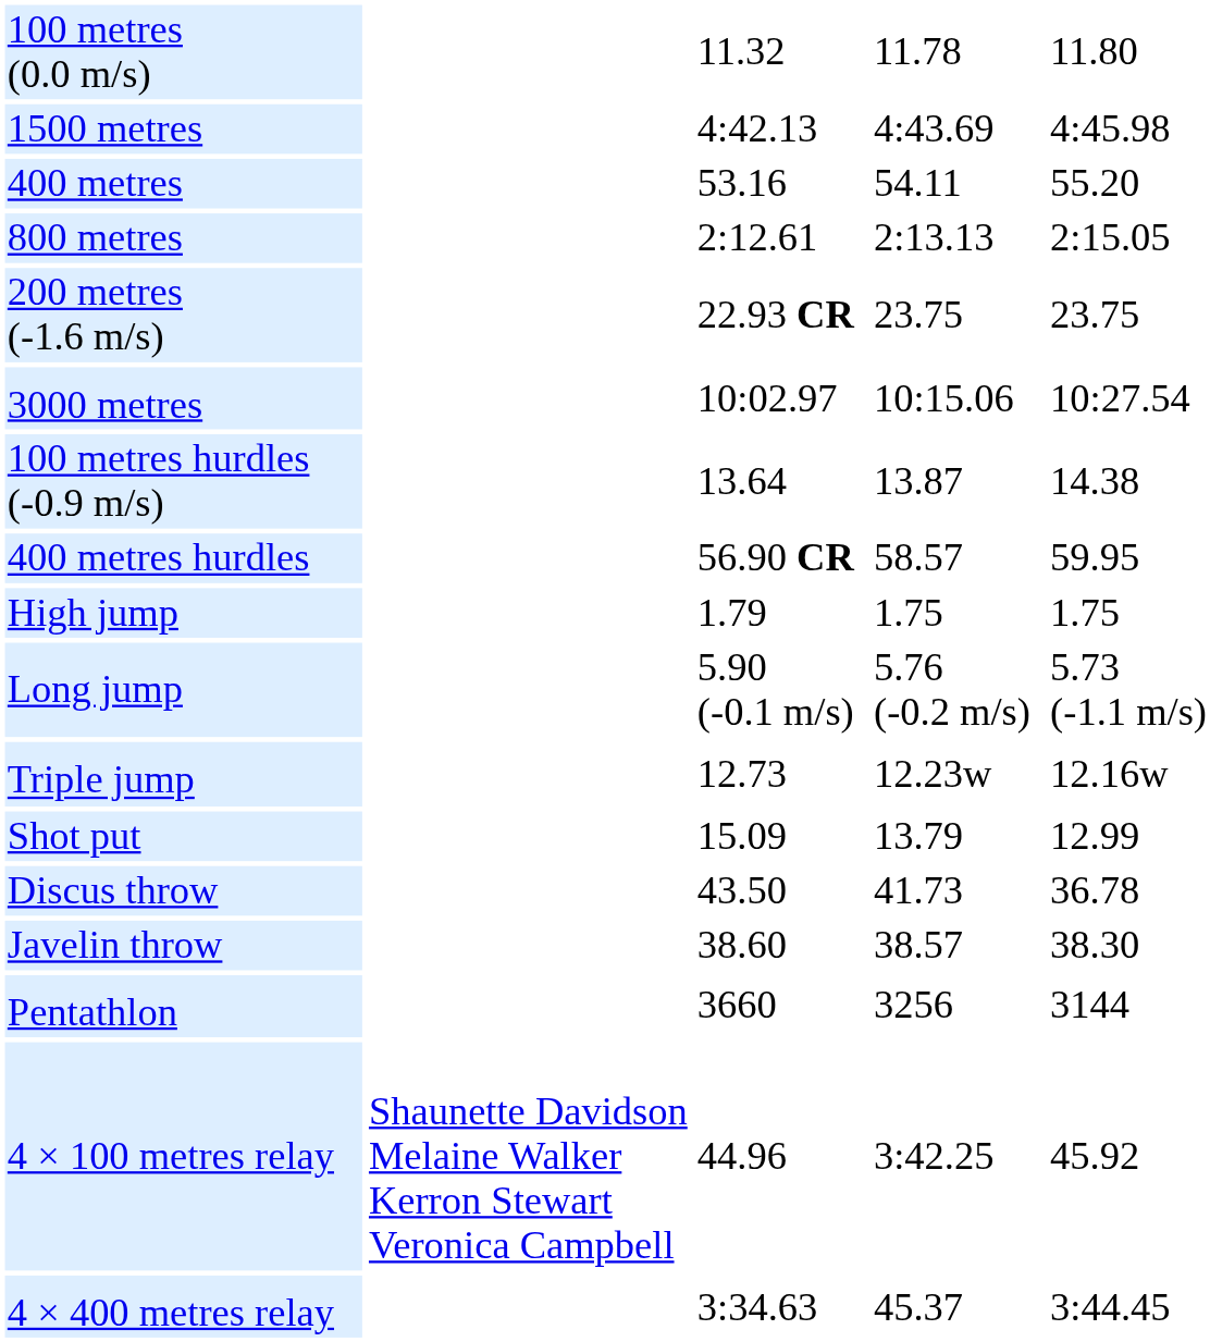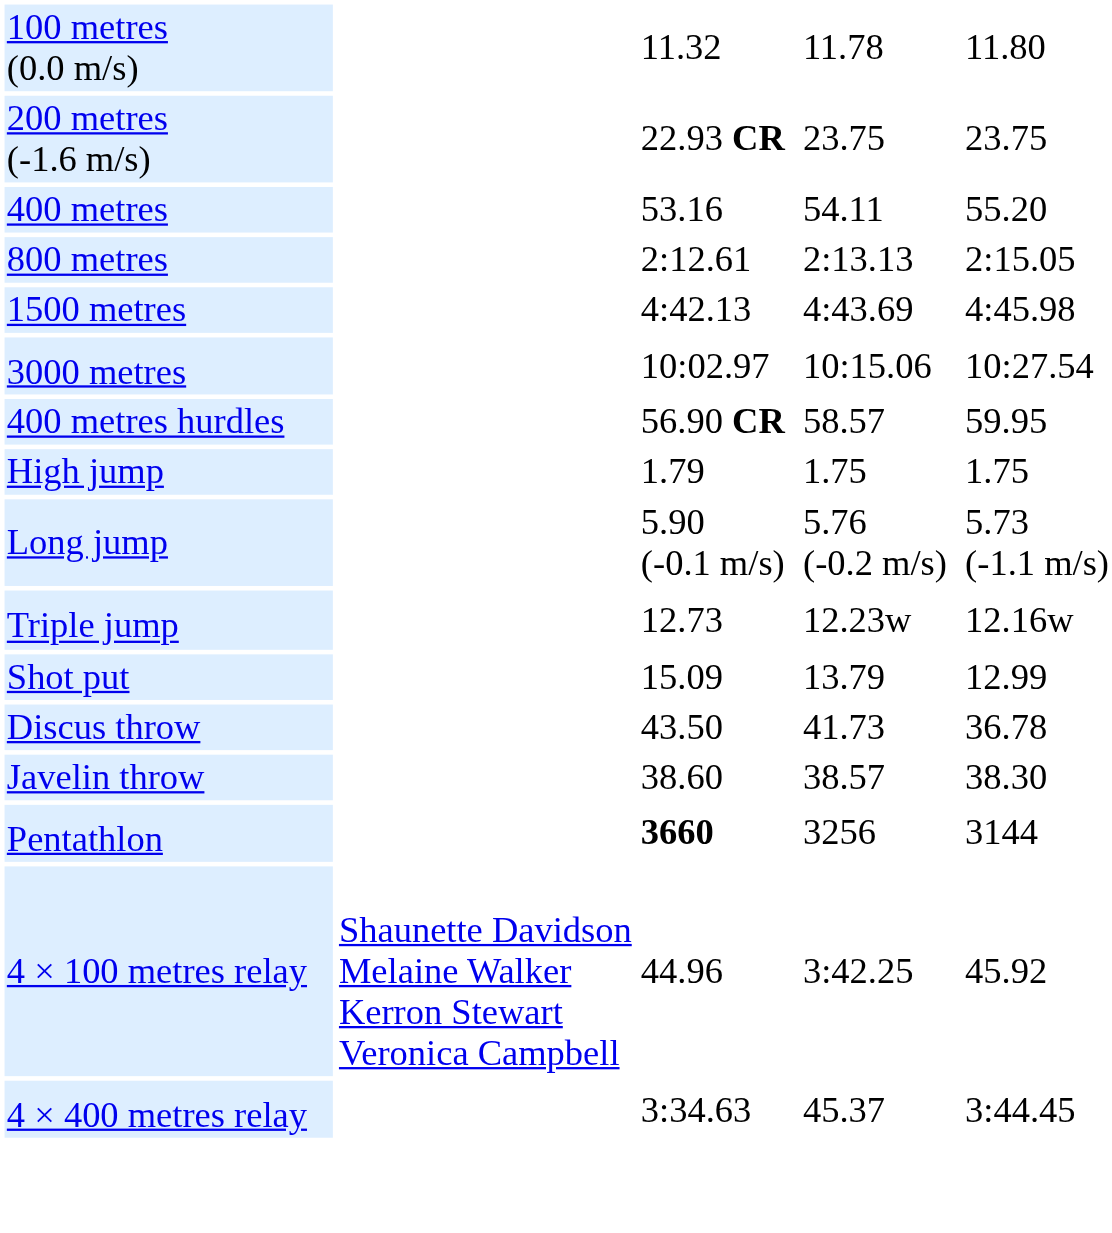 <table>
 <tr>
 <td bgcolor = DDEEFF><a href='#'>100 metres</a> <br> (0.0 m/s)</td>
 <td></td>
 <td>11.32</td>
 <td></td>
 <td>11.78</td>
 <td></td>
 <td>11.80</td>
 </tr>
 <tr>
-<td bgcolor = DDEEFF><a href='#'>1500 metres</a></td>
+<td bgcolor = DDEEFF><a href='#'>200 metres</a> <br> (-1.6 m/s)</td>
 <td></td>
-<td>4:42.13</td>
+<td>22.93 <strong>CR</strong></td>
 <td></td>
-<td>4:43.69</td>
+<td>23.75</td>
 <td></td>
-<td>4:45.98</td>
+<td>23.75</td>
 </tr>
 <tr>
 <td bgcolor = DDEEFF><a href='#'>400 metres</a></td>
 <td></td>
 <td>53.16</td>
 <td></td>
 <td>54.11</td>
 <td></td>
 <td>55.20</td>
 </tr>
 <tr>
 <td bgcolor = DDEEFF><a href='#'>800 metres</a></td>
 <td></td>
 <td>2:12.61</td>
 <td></td>
 <td>2:13.13</td>
 <td></td>
 <td>2:15.05</td>
 </tr>
 <tr>
-<td bgcolor = DDEEFF><a href='#'>200 metres</a> <br> (-1.6 m/s)</td>
+<td bgcolor = DDEEFF><a href='#'>1500 metres</a></td>
 <td></td>
-<td>22.93 <strong>CR</strong></td>
+<td>4:42.13</td>
 <td></td>
-<td>23.75</td>
+<td>4:43.69</td>
 <td></td>
-<td>23.75</td>
+<td>4:45.98</td>
 </tr>
 <tr>
 <td bgcolor = DDEEFF><a href='#'>3000 metres</a><sup></sup></td>
 <td></td>
 <td>10:02.97</td>
 <td></td>
 <td>10:15.06</td>
 <td></td>
 <td>10:27.54</td>
-</tr>
-<tr>
-<td bgcolor = DDEEFF><a href='#'>100 metres hurdles</a> <br> (-0.9 m/s)</td>
-<td></td>
-<td>13.64</td>
-<td></td>
-<td>13.87</td>
-<td></td>
-<td>14.38</td>
 </tr>
 <tr>
 <td bgcolor = DDEEFF><a href='#'>400 metres hurdles</a></td>
 <td></td>
 <td>56.90 <strong>CR</strong></td>
 <td></td>
 <td>58.57</td>
 <td></td>
 <td>59.95</td>
 </tr>
 <tr>
 <td bgcolor = DDEEFF><a href='#'>High jump</a></td>
 <td></td>
 <td>1.79</td>
 <td></td>
 <td>1.75</td>
 <td></td>
 <td>1.75</td>
 </tr>
 <tr>
 <td bgcolor = DDEEFF><a href='#'>Long jump</a></td>
 <td></td>
 <td>5.90 <br> (-0.1 m/s)</td>
 <td></td>
 <td>5.76 <br> (-0.2 m/s)</td>
 <td></td>
 <td>5.73 <br> (-1.1 m/s)</td>
 </tr>
 <tr>
 <td bgcolor = DDEEFF><a href='#'>Triple jump</a><sup></sup></td>
 <td></td>
 <td>12.73</td>
 <td></td>
 <td>12.23w</td>
 <td></td>
 <td>12.16w</td>
 </tr>
 <tr>
 <td bgcolor = DDEEFF><a href='#'>Shot put</a></td>
 <td></td>
 <td>15.09</td>
 <td></td>
 <td>13.79</td>
 <td></td>
 <td>12.99</td>
 </tr>
 <tr>
 <td bgcolor = DDEEFF><a href='#'>Discus throw</a></td>
 <td></td>
 <td>43.50</td>
 <td></td>
 <td>41.73</td>
 <td></td>
 <td>36.78</td>
 </tr>
 <tr>
 <td bgcolor = DDEEFF><a href='#'>Javelin throw</a></td>
 <td></td>
 <td>38.60</td>
 <td></td>
 <td>38.57</td>
 <td></td>
 <td>38.30</td>
 </tr>
 <tr>
 <td bgcolor = DDEEFF><a href='#'>Pentathlon</a><sup></sup></td>
 <td></td>
-<td>3660</td>
+<td><strong>3660</strong></td>
 <td></td>
 <td>3256</td>
 <td></td>
 <td>3144</td>
 </tr>
 <tr>
 <td bgcolor = DDEEFF><a href='#'>4 × 100 metres relay</a></td>
 <td>  <br> <a href='#'>Shaunette Davidson</a> <br> <a href='#'>Melaine Walker</a> <br> <a href='#'>Kerron Stewart</a> <br> <a href='#'>Veronica Campbell</a></td>
 <td>44.96</td>
 <td></td>
 <td>3:42.25</td>
 <td></td>
 <td>45.92</td>
 </tr>
 <tr>
 <td bgcolor = DDEEFF><a href='#'>4 × 400 metres relay</a><sup></sup></td>
 <td></td>
 <td>3:34.63</td>
 <td></td>
 <td>45.37</td>
 <td></td>
 <td>3:44.45</td>
 </tr>
 </table>
